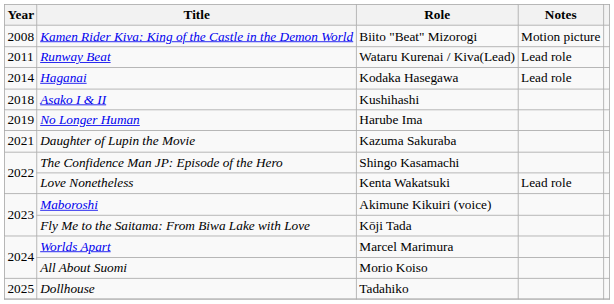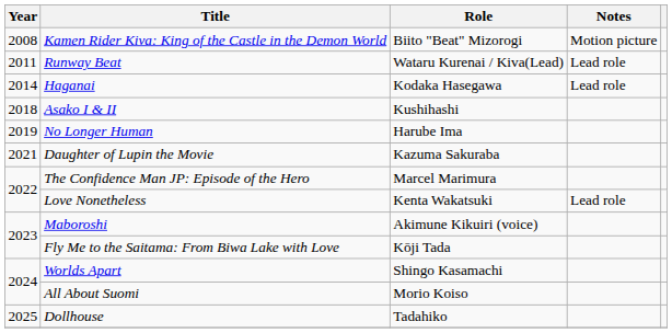 <table class="wikitable">
 <tr>
 <th>Year</th>
 <th>Title</th>
 <th>Role</th>
 <th>Notes</th>
 <th></th>
 </tr>
 <tr>
 <td>2008</td>
 <td><em><a href='#'>Kamen Rider Kiva: King of the Castle in the Demon World</a></em></td>
 <td>Biito "Beat" Mizorogi</td>
 <td>Motion picture</td>
 <td></td>
 </tr>
 <tr>
 <td>2011</td>
 <td><em><a href='#'>Runway Beat</a></em></td>
 <td>Wataru Kurenai / Kiva(Lead)</td>
 <td>Lead role</td>
 <td></td>
 </tr>
 <tr>
 <td>2014</td>
 <td><em><a href='#'>Haganai</a></em></td>
 <td>Kodaka Hasegawa</td>
 <td>Lead role</td>
 <td></td>
 </tr>
 <tr>
 <td>2018</td>
 <td><em><a href='#'>Asako I & II</a></em></td>
 <td>Kushihashi</td>
 <td></td>
 <td></td>
 </tr>
 <tr>
 <td>2019</td>
 <td><em><a href='#'>No Longer Human</a></em></td>
 <td>Harube Ima</td>
 <td></td>
 <td></td>
 </tr>
 <tr>
 <td>2021</td>
 <td><em>Daughter of Lupin the Movie</em></td>
 <td>Kazuma Sakuraba</td>
 <td></td>
 <td></td>
 </tr>
 <tr>
 <td rowspan="2">2022</td>
 <td><em>The Confidence Man JP: Episode of the Hero</em></td>
-<td>Shingo Kasamachi</td>
+<td>Marcel Marimura</td>
 <td></td>
 <td></td>
 </tr>
 <tr>
 <td><em>Love Nonetheless</em></td>
 <td>Kenta Wakatsuki</td>
 <td>Lead role</td>
 <td></td>
 </tr>
 <tr>
 <td rowspan="2">2023</td>
 <td><em><a href='#'>Maboroshi</a></em></td>
 <td>Akimune Kikuiri (voice)</td>
 <td></td>
 <td></td>
 </tr>
 <tr>
 <td><em>Fly Me to the Saitama: From Biwa Lake with Love</em></td>
 <td>Kōji Tada</td>
 <td></td>
 <td></td>
 </tr>
 <tr>
 <td rowspan=2>2024</td>
 <td><em><a href='#'>Worlds Apart</a></em></td>
-<td>Marcel Marimura</td>
+<td>Shingo Kasamachi</td>
 <td></td>
 <td></td>
 </tr>
 <tr>
 <td><em>All About Suomi</em></td>
 <td>Morio Koiso</td>
 <td></td>
 <td></td>
 </tr>
 <tr>
 <td>2025</td>
 <td><em>Dollhouse</em></td>
 <td>Tadahiko</td>
 <td></td>
 <td></td>
 </tr>
 <tr>
 </tr>
 </table>
